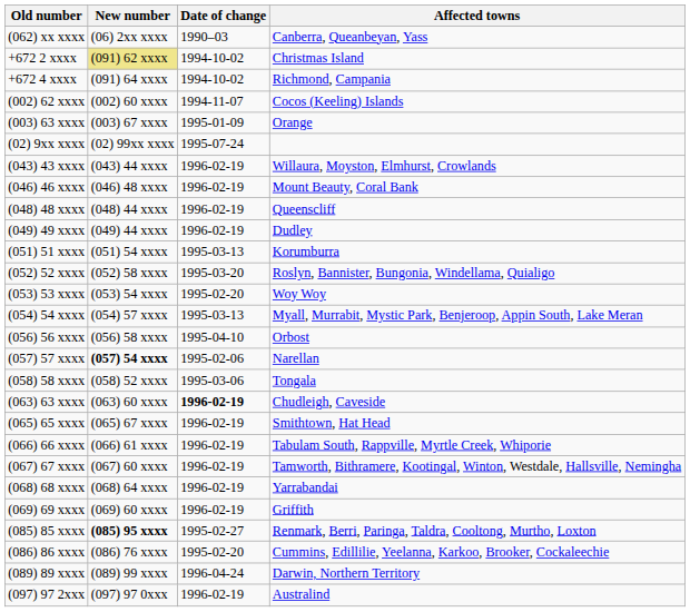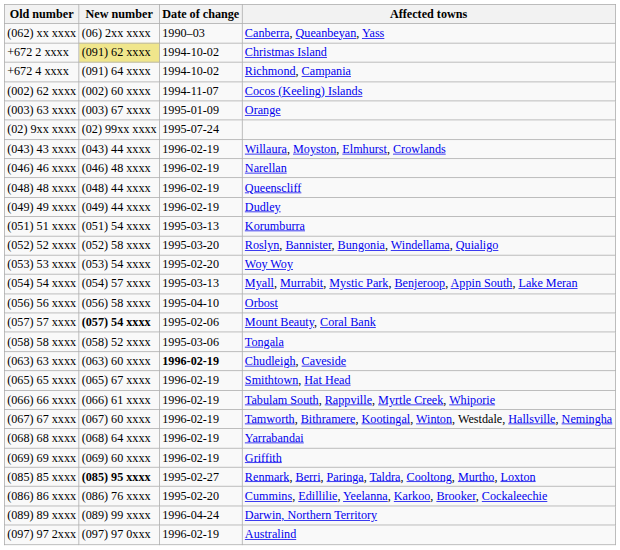 <table class="sortable wikitable">
 <tr>
 <th>Old number</th>
 <th>New number</th>
 <th>Date of change</th>
 <th>Affected towns</th>
 </tr>
 <tr>
 <td>(062) xx xxxx</td>
 <td>(06) 2xx xxxx</td>
 <td>1990–03</td>
 <td><a href='#'>Canberra</a>, <a href='#'>Queanbeyan</a>, <a href='#'>Yass</a></td>
 </tr>
 <tr>
 <td>+672 2 xxxx</td>
 <td style="background: khaki;">(091) 62 xxxx</td>
 <td>1994-10-02</td>
 <td><a href='#'>Christmas Island</a></td>
 </tr>
 <tr>
 <td>+672 4 xxxx</td>
 <td>(091) 64 xxxx</td>
 <td>1994-10-02</td>
 <td><a href='#'>Richmond</a>, <a href='#'>Campania</a></td>
 </tr>
 <tr>
 <td>(002) 62 xxxx</td>
 <td>(002) 60 xxxx</td>
 <td>1994-11-07</td>
 <td><a href='#'>Cocos (Keeling) Islands</a></td>
 </tr>
 <tr>
 <td>(003) 63 xxxx</td>
 <td>(003) 67 xxxx</td>
 <td>1995-01-09</td>
 <td><a href='#'>Orange</a></td>
 </tr>
 <tr>
 <td>(02) 9xx xxxx</td>
 <td>(02) 99xx xxxx</td>
 <td>1995-07-24</td>
 </tr>
 <tr>
 <td>(043) 43 xxxx</td>
 <td>(043) 44 xxxx</td>
 <td>1996-02-19</td>
 <td><a href='#'>Willaura</a>, <a href='#'>Moyston</a>, <a href='#'>Elmhurst</a>, <a href='#'>Crowlands</a></td>
 </tr>
 <tr>
 <td>(046) 46 xxxx</td>
 <td>(046) 48 xxxx</td>
 <td>1996-02-19</td>
-<td><a href='#'>Mount Beauty</a>, <a href='#'>Coral Bank</a></td>
+<td><a href='#'>Narellan</a></td>
 </tr>
 <tr>
 <td>(048) 48 xxxx</td>
 <td>(048) 44 xxxx</td>
 <td>1996-02-19</td>
 <td><a href='#'>Queenscliff</a></td>
 </tr>
 <tr>
 <td>(049) 49 xxxx</td>
 <td>(049) 44 xxxx</td>
 <td>1996-02-19</td>
 <td><a href='#'>Dudley</a></td>
 </tr>
 <tr>
 <td>(051) 51 xxxx</td>
 <td>(051) 54 xxxx</td>
 <td>1995-03-13</td>
 <td><a href='#'>Korumburra</a></td>
 </tr>
 <tr>
 <td>(052) 52 xxxx</td>
 <td>(052) 58 xxxx</td>
 <td>1995-03-20</td>
 <td><a href='#'>Roslyn</a>, <a href='#'>Bannister</a>, <a href='#'>Bungonia</a>, <a href='#'>Windellama</a>, <a href='#'>Quialigo</a></td>
 </tr>
 <tr>
 <td>(053) 53 xxxx</td>
 <td>(053) 54 xxxx</td>
 <td>1995-02-20</td>
 <td><a href='#'>Woy Woy</a></td>
 </tr>
 <tr>
 <td>(054) 54 xxxx</td>
 <td>(054) 57 xxxx</td>
 <td>1995-03-13</td>
 <td><a href='#'>Myall</a>, <a href='#'>Murrabit</a>, <a href='#'>Mystic Park</a>, <a href='#'>Benjeroop</a>, <a href='#'>Appin South</a>, <a href='#'>Lake Meran</a></td>
 </tr>
 <tr>
 <td>(056) 56 xxxx</td>
 <td>(056) 58 xxxx</td>
 <td>1995-04-10</td>
 <td><a href='#'>Orbost</a></td>
 </tr>
 <tr>
 <td>(057) 57 xxxx</td>
 <td><strong>(057) 54 xxxx</strong></td>
 <td>1995-02-06</td>
-<td><a href='#'>Narellan</a></td>
+<td><a href='#'>Mount Beauty</a>, <a href='#'>Coral Bank</a></td>
 </tr>
 <tr>
 <td>(058) 58 xxxx</td>
 <td>(058) 52 xxxx</td>
 <td>1995-03-06</td>
 <td><a href='#'>Tongala</a></td>
 </tr>
 <tr>
 <td>(063) 63 xxxx</td>
 <td>(063) 60 xxxx</td>
 <td><strong>1996-02-19</strong></td>
 <td><a href='#'>Chudleigh</a>, <a href='#'>Caveside</a></td>
 </tr>
 <tr>
 <td>(065) 65 xxxx</td>
 <td>(065) 67 xxxx</td>
 <td>1996-02-19</td>
 <td><a href='#'>Smithtown</a>, <a href='#'>Hat Head</a></td>
 </tr>
 <tr>
 <td>(066) 66 xxxx</td>
 <td>(066) 61 xxxx</td>
 <td>1996-02-19</td>
 <td><a href='#'>Tabulam South</a>, <a href='#'>Rappville</a>, <a href='#'>Myrtle Creek</a>, <a href='#'>Whiporie</a></td>
 </tr>
 <tr>
 <td>(067) 67 xxxx</td>
 <td>(067) 60 xxxx</td>
 <td>1996-02-19</td>
 <td><a href='#'>Tamworth</a>, <a href='#'>Bithramere</a>, <a href='#'>Kootingal</a>, <a href='#'>Winton</a>, Westdale, <a href='#'>Hallsville</a>, <a href='#'>Nemingha</a></td>
 </tr>
 <tr>
 <td>(068) 68 xxxx</td>
 <td>(068) 64 xxxx</td>
 <td>1996-02-19</td>
 <td><a href='#'>Yarrabandai</a></td>
 </tr>
 <tr>
 <td>(069) 69 xxxx</td>
 <td>(069) 60 xxxx</td>
 <td>1996-02-19</td>
 <td><a href='#'>Griffith</a></td>
 </tr>
 <tr>
 <td>(085) 85 xxxx</td>
 <td><strong>(085) 95 xxxx</strong></td>
 <td>1995-02-27</td>
 <td><a href='#'>Renmark</a>, <a href='#'>Berri</a>, <a href='#'>Paringa</a>, <a href='#'>Taldra</a>, <a href='#'>Cooltong</a>, <a href='#'>Murtho</a>, <a href='#'>Loxton</a></td>
 </tr>
 <tr>
 <td>(086) 86 xxxx</td>
 <td>(086) 76 xxxx</td>
 <td>1995-02-20</td>
 <td><a href='#'>Cummins</a>, <a href='#'>Edillilie</a>, <a href='#'>Yeelanna</a>, <a href='#'>Karkoo</a>, <a href='#'>Brooker</a>, <a href='#'>Cockaleechie</a></td>
 </tr>
 <tr>
 <td>(089) 89 xxxx</td>
 <td>(089) 99 xxxx</td>
 <td>1996-04-24</td>
 <td><a href='#'>Darwin, Northern Territory</a></td>
 </tr>
 <tr>
 <td>(097) 97 2xxx</td>
 <td>(097) 97 0xxx</td>
 <td>1996-02-19</td>
 <td><a href='#'>Australind</a></td>
 </tr>
 </table>
